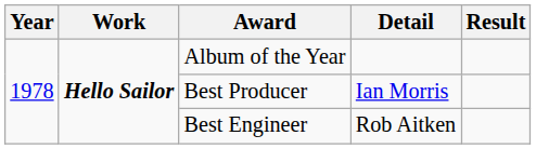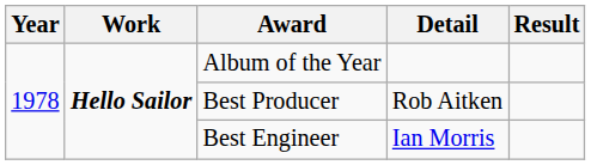 <table class="wikitable">
 <tr>
 <th>Year</th>
 <th>Work</th>
 <th>Award</th>
 <th>Detail</th>
 <th>Result</th>
 </tr>
 <tr>
 <td rowspan=3><a href='#'>1978</a></td>
 <td rowspan=3><strong><em>Hello Sailor</em></strong></td>
 <td>Album of the Year</td>
 <td></td>
 <td></td>
 </tr>
 <tr>
 <td>Best Producer</td>
-<td><a href='#'>Ian Morris</a></td>
+<td>Rob Aitken</td>
 <td></td>
 </tr>
 <tr>
 <td>Best Engineer</td>
-<td>Rob Aitken</td>
+<td><a href='#'>Ian Morris</a></td>
 <td></td>
 </tr>
 </table>
